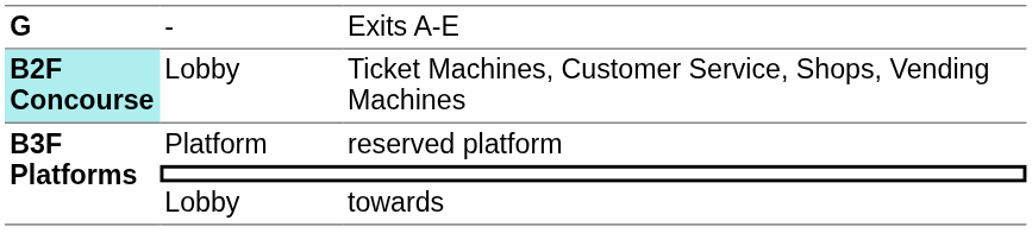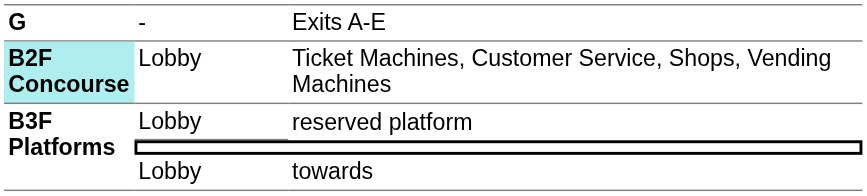 <table table border=0 cellspacing=0 cellpadding=3>
 <tr>
 <td style="border-top:solid 1px gray;border-bottom:solid 1px gray" width=50 valign=top><strong>G</strong></td>
 <td style="border-top:solid 1px gray;border-bottom:solid 1px gray;" width=100 valign=top>-</td>
 <td style="border-top:solid 1px gray;border-bottom:solid 1px gray;" width=390 valign=top>Exits A-E</td>
 </tr>
 <tr>
 <td style="background: paleturquoise; border-bottom:solid 1px gray;" valign=top width=50><strong>B2F<br>Concourse</strong></td>
 <td style="border-bottom:solid 1px gray;" valign=top width=100>Lobby</td>
 <td style="border-bottom:solid 1px gray;" valign=top width=390>Ticket Machines, Customer Service, Shops, Vending Machines</td>
 </tr>
 <tr>
 <td style="border-bottom:solid 1px gray" rowspan=3 valign=top><strong>B3F<br>Platforms</strong></td>
-<td>Platform</td>
+<td style="border-bottom:solid 1px gray;" valign=top width=100>Lobby</td>
 <td> reserved platform</td>
 </tr>
 <tr>
 <td style="border-right:solid 2px black;border-left:solid 2px black;border-top:solid 2px black;border-bottom:solid 2px black;text-align:center;" colspan=2></td>
 </tr>
 <tr>
 <td style="border-bottom:solid 1px gray;" valign=top width=100>Lobby</td>
 <td style="border-bottom:solid 1px gray" valign=top> towards   </td>
 </tr>
 </table>
